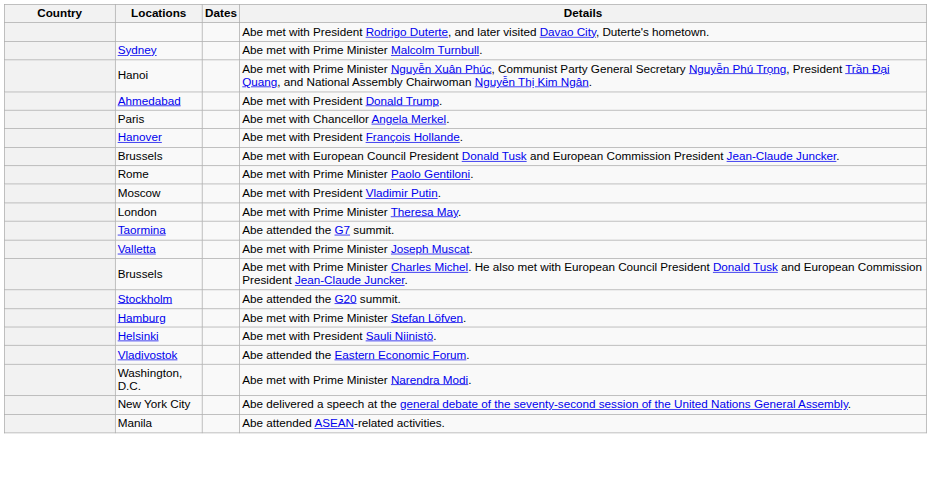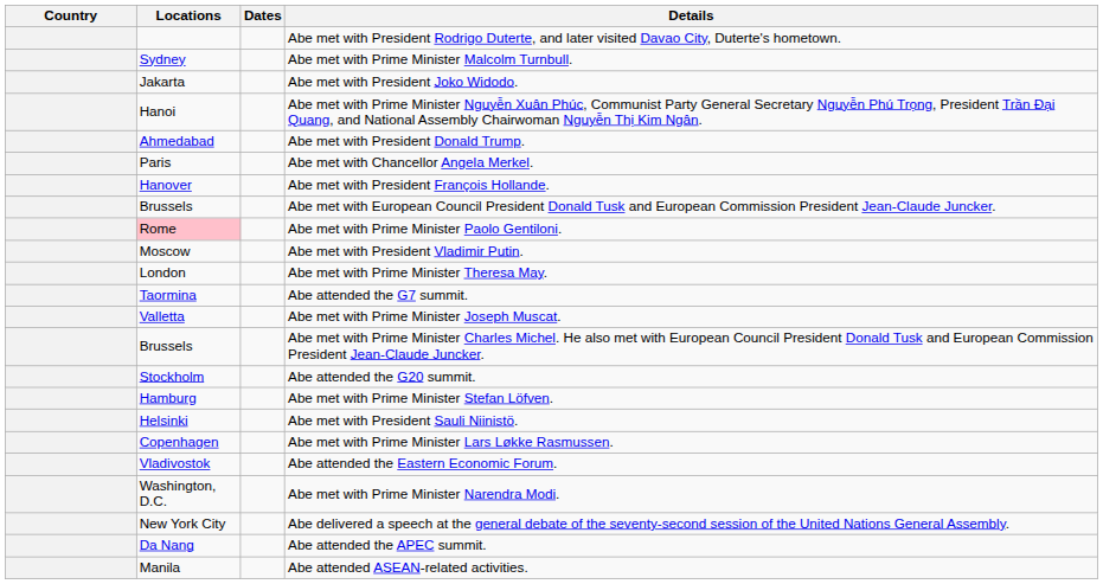 <table class="wikitable sortable" border="1" style="margin: 1em auto 1em auto">
 <tr>
 <th scope="col" style="width: 12%;">Country</th>
 <th>Locations</th>
 <th>Dates</th>
 <th>Details</th>
 </tr>
 <tr>
 <th scope="row"></th>
 <td></td>
 <td></td>
 <td>Abe met with President <a href='#'>Rodrigo Duterte</a>, and later visited <a href='#'>Davao City</a>, Duterte's hometown.</td>
 </tr>
 <tr>
 <th scope="row"></th>
 <td><a href='#'>Sydney</a></td>
 <td></td>
 <td>Abe met with Prime Minister <a href='#'>Malcolm Turnbull</a>.</td>
+</tr>
+<tr>
+<th></th>
+<td>Jakarta</td>
+<td></td>
+<td>Abe met with President <a href='#'>Joko Widodo</a>.</td>
 </tr>
 <tr>
 <th scope="row"></th>
 <td>Hanoi</td>
 <td></td>
 <td>Abe met with Prime Minister <a href='#'>Nguyễn Xuân Phúc</a>, Communist Party General Secretary <a href='#'>Nguyễn Phú Trọng</a>, President <a href='#'>Trần Đại Quang</a>, and National Assembly Chairwoman <a href='#'>Nguyễn Thị Kim Ngân</a>.</td>
 </tr>
 <tr>
 <th scope="row"></th>
 <td><a href='#'>Ahmedabad</a></td>
 <td></td>
 <td>Abe met with President <a href='#'>Donald Trump</a>.</td>
 </tr>
 <tr>
 <th></th>
 <td>Paris</td>
 <td></td>
 <td>Abe met with Chancellor <a href='#'>Angela Merkel</a>.</td>
 </tr>
 <tr>
 <th scope="row"></th>
 <td><a href='#'>Hanover</a></td>
 <td></td>
 <td>Abe met with President <a href='#'>François Hollande</a>.</td>
 </tr>
 <tr>
 <th scope="row"></th>
 <td>Brussels</td>
 <td></td>
 <td>Abe met with European Council President <a href='#'>Donald Tusk</a> and European Commission President <a href='#'>Jean-Claude Juncker</a>.</td>
 </tr>
 <tr>
 <th scope="row"></th>
-<td>Rome</td>
+<td style="background: pink;">Rome</td>
 <td></td>
 <td>Abe met with Prime Minister <a href='#'>Paolo Gentiloni</a>.</td>
 </tr>
 <tr>
 <th></th>
 <td>Moscow</td>
 <td></td>
 <td>Abe met with President <a href='#'>Vladimir Putin</a>.</td>
 </tr>
 <tr>
 <th></th>
 <td>London</td>
 <td></td>
 <td>Abe met with Prime Minister <a href='#'>Theresa May</a>.</td>
 </tr>
 <tr>
 <th></th>
 <td><a href='#'>Taormina</a></td>
 <td></td>
 <td>Abe attended the <a href='#'>G7</a> summit.</td>
 </tr>
 <tr>
 <th></th>
 <td><a href='#'>Valletta</a></td>
 <td></td>
 <td>Abe met with Prime Minister <a href='#'>Joseph Muscat</a>.</td>
 </tr>
 <tr>
 <th></th>
 <td>Brussels</td>
 <td></td>
 <td>Abe met with Prime Minister <a href='#'>Charles Michel</a>. He also met with European Council President <a href='#'>Donald Tusk</a> and European Commission President <a href='#'>Jean-Claude Juncker</a>.</td>
 </tr>
 <tr>
 <th></th>
 <td><a href='#'>Stockholm</a></td>
 <td></td>
 <td>Abe attended the <a href='#'>G20</a> summit.</td>
 </tr>
 <tr>
 <th></th>
 <td><a href='#'>Hamburg</a></td>
 <td></td>
 <td>Abe met with Prime Minister <a href='#'>Stefan Löfven</a>.</td>
 </tr>
 <tr>
 <th></th>
 <td><a href='#'>Helsinki</a></td>
 <td></td>
 <td>Abe met with President <a href='#'>Sauli Niinistö</a>.</td>
 </tr>
 <tr>
 <th></th>
+<td><a href='#'>Copenhagen</a></td>
+<td></td>
+<td>Abe met with Prime Minister <a href='#'>Lars Løkke Rasmussen</a>.</td>
+</tr>
+<tr>
+<th></th>
 <td><a href='#'>Vladivostok</a></td>
 <td></td>
 <td>Abe attended the <a href='#'>Eastern Economic Forum</a>.</td>
 </tr>
 <tr>
 <th></th>
 <td>Washington, D.C.</td>
 <td></td>
 <td>Abe met with Prime Minister <a href='#'>Narendra Modi</a>.</td>
 </tr>
 <tr>
 <th></th>
 <td>New York City</td>
 <td></td>
 <td>Abe delivered a speech at the <a href='#'>general debate of the seventy-second session of the United Nations General Assembly</a>.</td>
 </tr>
 <tr>
 <th></th>
+<td><a href='#'>Da Nang</a></td>
+<td></td>
+<td>Abe attended the <a href='#'>APEC</a> summit.</td>
+</tr>
+<tr>
+<th></th>
 <td>Manila</td>
 <td></td>
 <td>Abe attended <a href='#'>ASEAN</a>-related activities.</td>
 </tr>
 </table>
